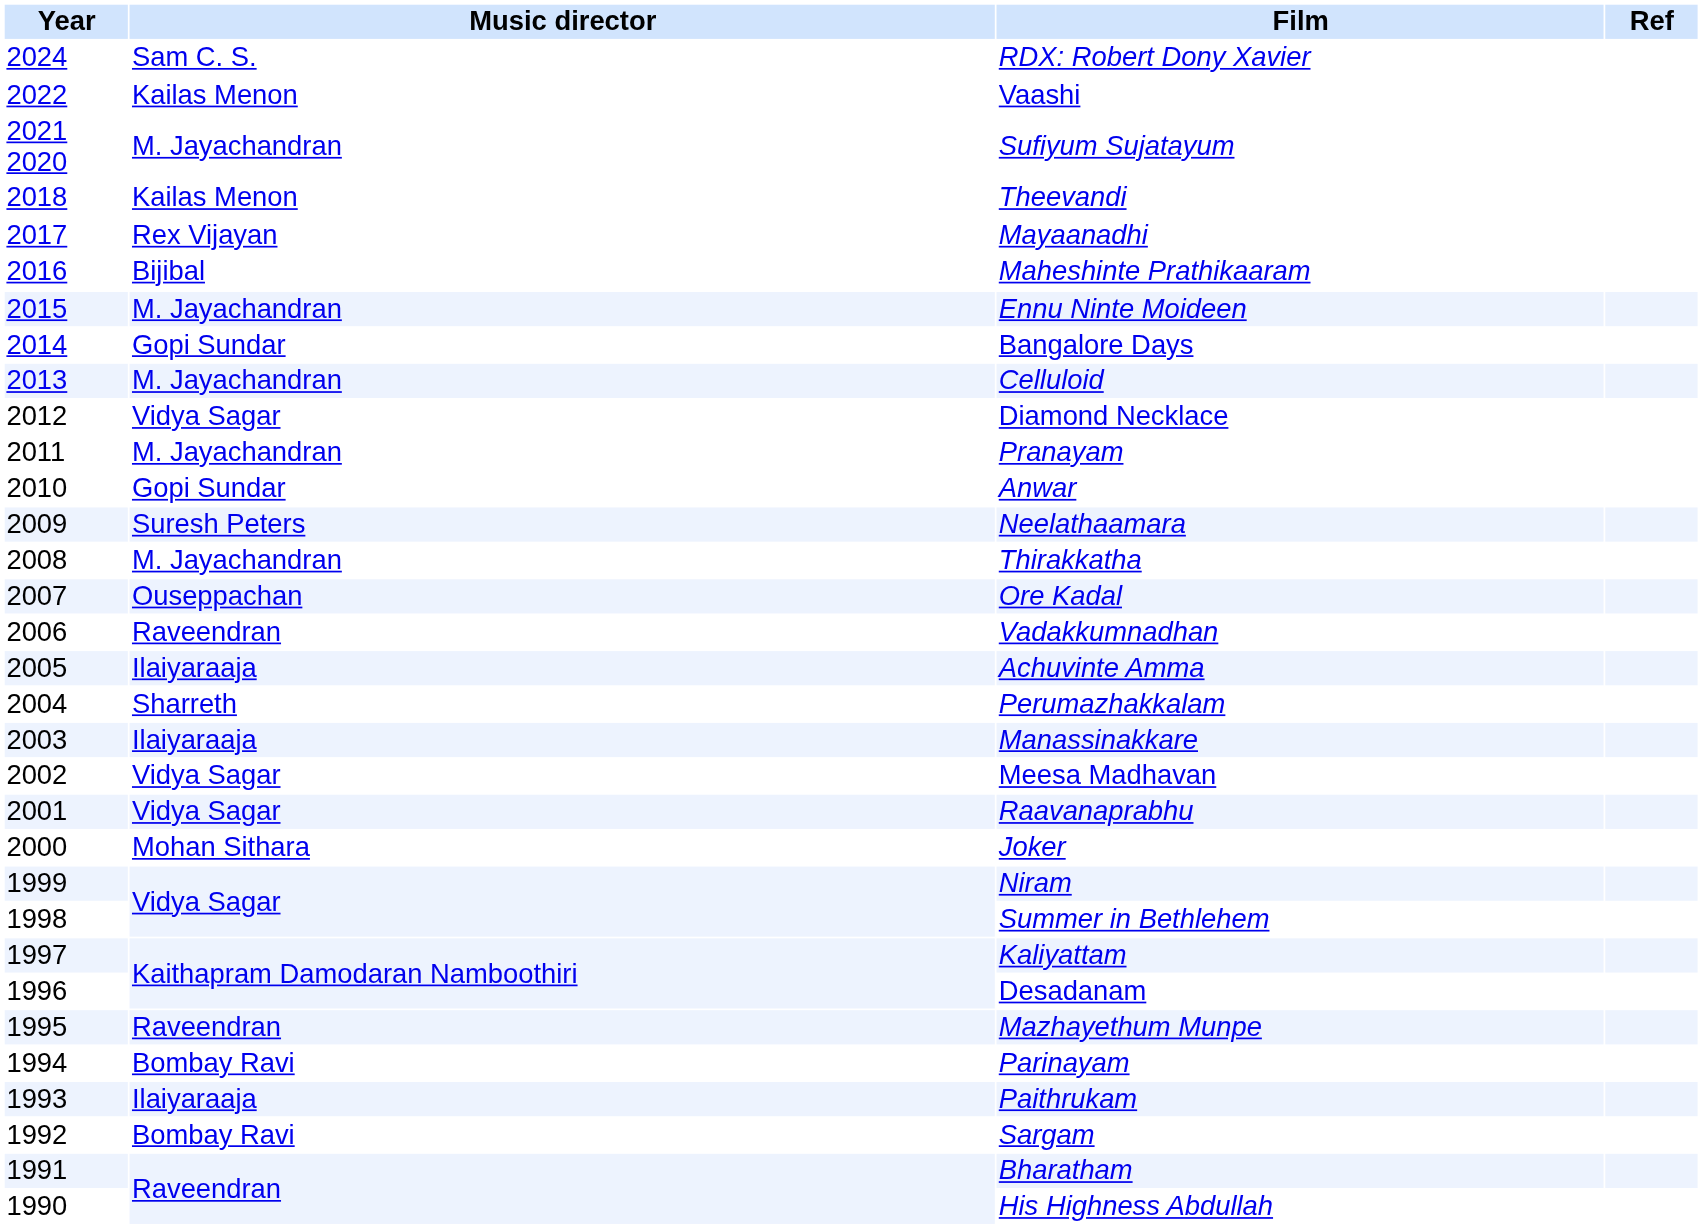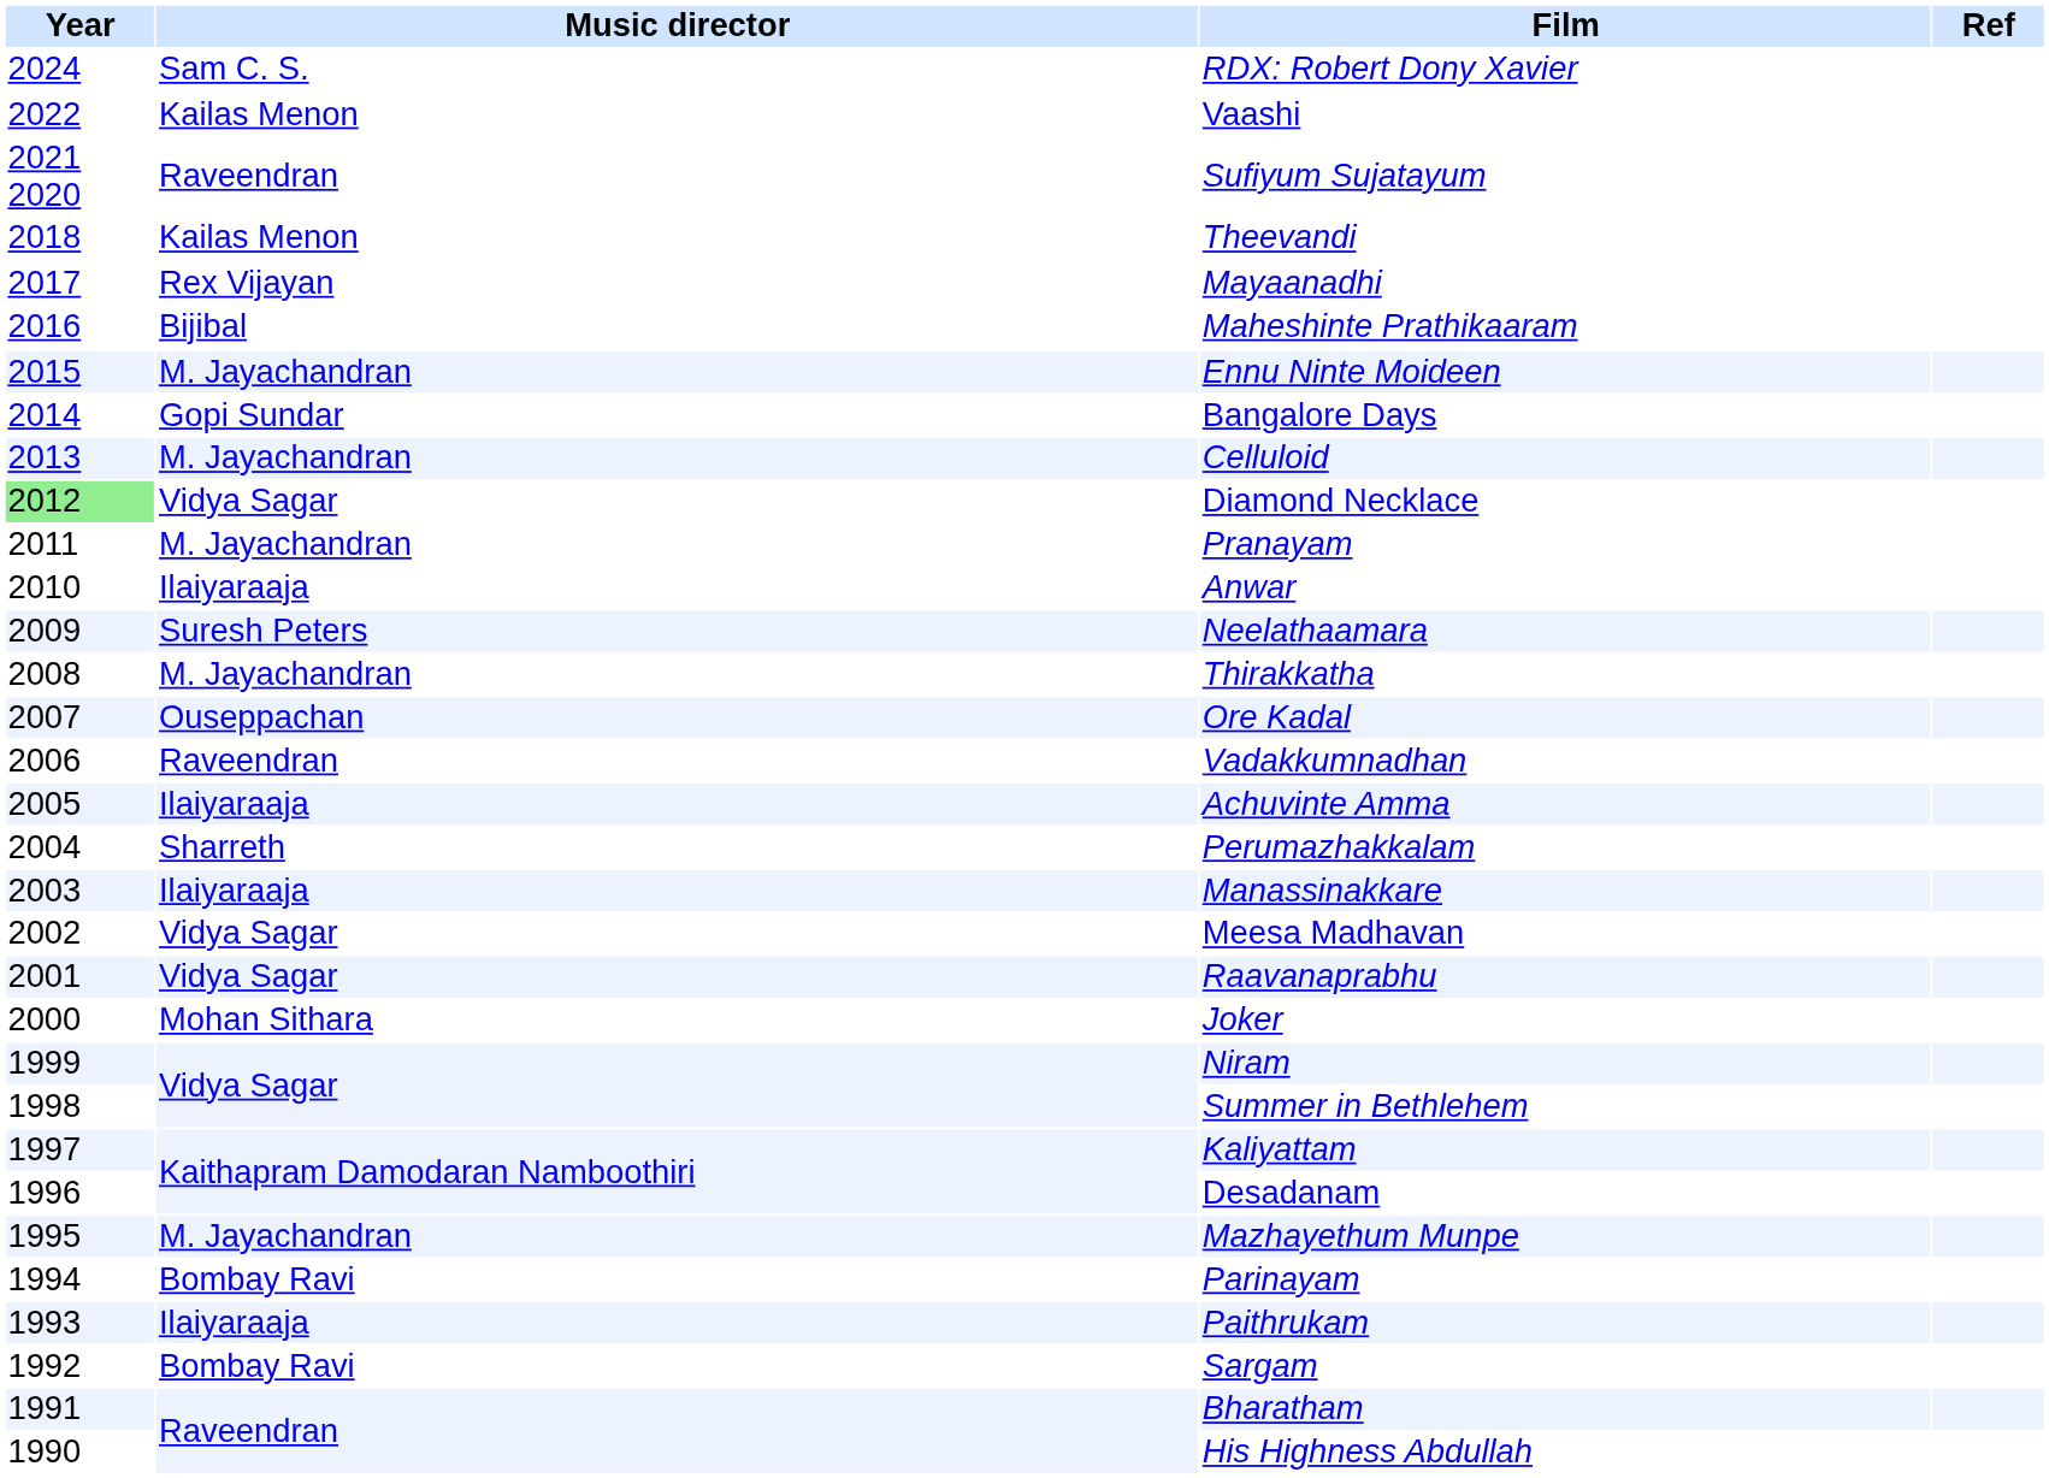 <table cellspacing="1" cellpadding="1" border="0" width="50%">
 <tr bgcolor="#d1e4fd">
 <th>Year</th>
 <th>Music director</th>
 <th>Film</th>
 <th>Ref</th>
 </tr>
 <tr>
 <td><a href='#'>2024</a></td>
 <td><a href='#'>Sam C. S.</a></td>
 <td><em><a href='#'>RDX: Robert Dony Xavier</a></em></td>
 <td></td>
 </tr>
 <tr bgcolor=#edf3fe>
 </tr>
 <tr>
 <td><a href='#'>2022</a></td>
 <td><a href='#'>Kailas Menon</a></td>
 <td><em><a href='#'></em>Vaashi<em></a></em></td>
 <td></td>
 </tr>
 <tr>
 <td><a href='#'>2021 <br>2020</a></td>
-<td><a href='#'>M. Jayachandran</a></td>
+<td><a href='#'>Raveendran</a></td>
 <td><em><a href='#'>Sufiyum Sujatayum</a></em></td>
 <td></td>
 </tr>
 <tr>
 <td><a href='#'>2018</a></td>
 <td><a href='#'>Kailas Menon</a></td>
 <td><em><a href='#'>Theevandi</a></em></td>
 <td></td>
 </tr>
 <tr>
 </tr>
 <tr>
 <td><a href='#'>2017</a></td>
 <td><a href='#'>Rex Vijayan</a></td>
 <td><em><a href='#'>Mayaanadhi</a></em></td>
 <td></td>
 </tr>
 <tr>
 <td><a href='#'>2016</a></td>
 <td><a href='#'>Bijibal</a></td>
 <td><em><a href='#'>Maheshinte Prathikaaram</a></em></td>
 <td></td>
 </tr>
 <tr>
 </tr>
 <tr bgcolor=#edf3fe>
 <td><a href='#'>2015</a></td>
 <td><a href='#'>M. Jayachandran</a></td>
 <td><em><a href='#'>Ennu Ninte Moideen</a></em></td>
 <td></td>
 </tr>
 <tr>
 <td><a href='#'>2014</a></td>
 <td><a href='#'>Gopi Sundar</a></td>
 <td><a href='#'>Bangalore Days</a></td>
 <td></td>
 </tr>
 <tr bgcolor=#edf3fe>
 <td><a href='#'>2013</a></td>
 <td><a href='#'>M. Jayachandran</a></td>
 <td><em><a href='#'>Celluloid</a></em></td>
 <td></td>
 </tr>
 <tr>
-<td>2012</td>
+<td style="background: lightgreen;">2012</td>
 <td><a href='#'>Vidya Sagar</a></td>
 <td><a href='#'>Diamond Necklace</a></td>
 <td></td>
 </tr>
 <tr>
 <td>2011</td>
 <td><a href='#'>M. Jayachandran</a></td>
 <td><em><a href='#'>Pranayam</a></em></td>
 <td></td>
 </tr>
 <tr>
 <td>2010</td>
-<td><a href='#'>Gopi Sundar</a></td>
+<td><a href='#'>Ilaiyaraaja</a></td>
 <td><em><a href='#'>Anwar</a></em></td>
 <td></td>
 </tr>
 <tr bgcolor=#edf3fe>
 <td>2009</td>
 <td><a href='#'>Suresh Peters</a></td>
 <td><em><a href='#'>Neelathaamara</a></em></td>
 <td></td>
 </tr>
 <tr>
 <td>2008</td>
 <td><a href='#'>M. Jayachandran</a></td>
 <td><em><a href='#'>Thirakkatha</a></em></td>
 <td></td>
 </tr>
 <tr bgcolor=#edf3fe>
 <td>2007</td>
 <td><a href='#'>Ouseppachan</a></td>
 <td><em><a href='#'>Ore Kadal</a></em></td>
 <td></td>
 </tr>
 <tr>
 <td>2006</td>
 <td><a href='#'>Raveendran</a></td>
 <td><em><a href='#'>Vadakkumnadhan</a></em></td>
 <td></td>
 </tr>
 <tr bgcolor=#edf3fe>
 <td>2005</td>
 <td><a href='#'>Ilaiyaraaja</a></td>
 <td><em><a href='#'>Achuvinte Amma</a></em></td>
 <td></td>
 </tr>
 <tr>
 <td>2004</td>
 <td><a href='#'>Sharreth</a></td>
 <td><em><a href='#'>Perumazhakkalam</a></em></td>
 <td></td>
 </tr>
 <tr bgcolor=#edf3fe>
 <td>2003</td>
 <td><a href='#'>Ilaiyaraaja</a></td>
 <td><em><a href='#'>Manassinakkare</a></em></td>
 <td></td>
 </tr>
 <tr>
 <td>2002</td>
 <td><a href='#'>Vidya Sagar</a></td>
 <td><a href='#'>Meesa Madhavan</a></td>
 <td></td>
 </tr>
 <tr bgcolor=#edf3fe>
 <td>2001</td>
 <td><a href='#'>Vidya Sagar</a></td>
 <td><em><a href='#'>Raavanaprabhu</a></em></td>
 <td></td>
 </tr>
 <tr>
 <td>2000</td>
 <td><a href='#'>Mohan Sithara</a></td>
 <td><em><a href='#'>Joker</a></em></td>
 <td></td>
 </tr>
 <tr bgcolor=#edf3fe>
 <td>1999</td>
 <td rowspan="2"><a href='#'>Vidya Sagar</a></td>
 <td><em><a href='#'>Niram</a></em></td>
 <td></td>
 </tr>
 <tr>
 <td>1998</td>
 <td><em><a href='#'>Summer in Bethlehem</a></em></td>
 <td></td>
 </tr>
 <tr bgcolor=#edf3fe>
 <td>1997</td>
 <td rowspan="2"><a href='#'>Kaithapram Damodaran Namboothiri</a></td>
 <td><em><a href='#'>Kaliyattam</a></em></td>
 <td></td>
 </tr>
 <tr>
 <td>1996</td>
 <td><a href='#'>Desadanam</a></td>
 <td></td>
 </tr>
 <tr bgcolor=#edf3fe>
 <td>1995</td>
-<td><a href='#'>Raveendran</a></td>
+<td><a href='#'>M. Jayachandran</a></td>
 <td><em><a href='#'>Mazhayethum Munpe</a></em></td>
 <td></td>
 </tr>
 <tr>
 <td>1994</td>
 <td><a href='#'>Bombay Ravi</a></td>
 <td><em><a href='#'>Parinayam</a></em></td>
 <td></td>
 </tr>
 <tr bgcolor=#edf3fe>
 <td>1993</td>
 <td><a href='#'>Ilaiyaraaja</a></td>
 <td><em><a href='#'>Paithrukam</a></em></td>
 <td></td>
 </tr>
 <tr>
 <td>1992</td>
 <td><a href='#'>Bombay Ravi</a></td>
 <td><em><a href='#'>Sargam</a></em></td>
 <td></td>
 </tr>
 <tr bgcolor=#edf3fe>
 <td>1991</td>
 <td rowspan="2"><a href='#'>Raveendran</a></td>
 <td><em><a href='#'>Bharatham</a></em></td>
 <td></td>
 </tr>
 <tr>
 <td>1990</td>
 <td><em><a href='#'>His Highness Abdullah</a></em></td>
 <td></td>
 </tr>
 </table>
